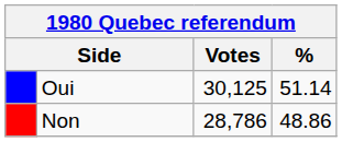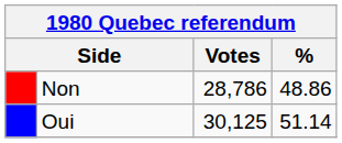 <table class="wikitable" style="font-size: 95%; clear:both">
 <tr style="background-color:#E9E9E9">
 <th colspan=4><a href='#'>1980 Quebec referendum</a></th>
 </tr>
 <tr style="background-color:#E9E9E9">
 <th colspan=2 style="width: 130px">Side</th>
 <th style="width: 50px">Votes</th>
 <th style="width: 40px">%</th>
 </tr>
 <tr>
+<td bgcolor="red"></td>
+<td>Non</td>
+<td align="right">28,786</td>
+<td align="right">48.86</td>
+</tr>
+<tr>
 <td bgcolor="blue"></td>
 <td>Oui</td>
 <td align="right">30,125</td>
 <td align="right">51.14</td>
 </tr>
 <tr>
-<td bgcolor="red"></td>
-<td>Non</td>
-<td align="right">28,786</td>
-<td align="right">48.86</td>
-</tr>
-<tr>
 </tr>
 </table>
